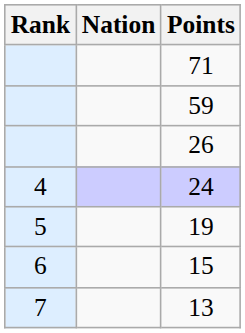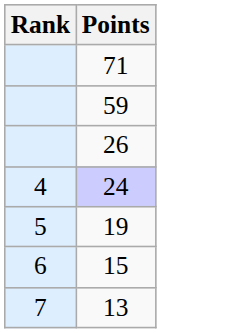 <table class="wikitable sortable" style="text-align:center">
 <tr>
 <th>Rank</th>
-<th>Nation</th>
 <th>Points</th>
 </tr>
 <tr>
 <td bgcolor = DDEEFF></td>
-<td align=left></td>
 <td>71</td>
 </tr>
 <tr>
 <td bgcolor = DDEEFF></td>
-<td align=left></td>
 <td>59</td>
 </tr>
 <tr>
 <td bgcolor = DDEEFF></td>
-<td align=left></td>
 <td>26</td>
 </tr>
 <tr style="background-color:#ccccff">
 <td bgcolor = DDEEFF>4</td>
-<td align=left></td>
 <td>24</td>
 </tr>
 <tr>
 <td bgcolor = DDEEFF>5</td>
-<td align=left></td>
 <td>19</td>
 </tr>
 <tr>
 <td bgcolor = DDEEFF>6</td>
-<td align=left></td>
 <td>15</td>
 </tr>
 <tr>
 <td bgcolor = DDEEFF>7</td>
-<td align=left></td>
 <td>13</td>
 </tr>
 </table>
